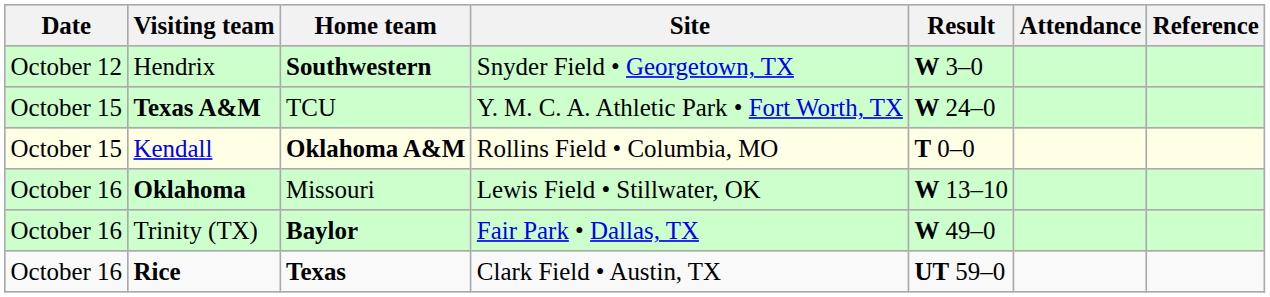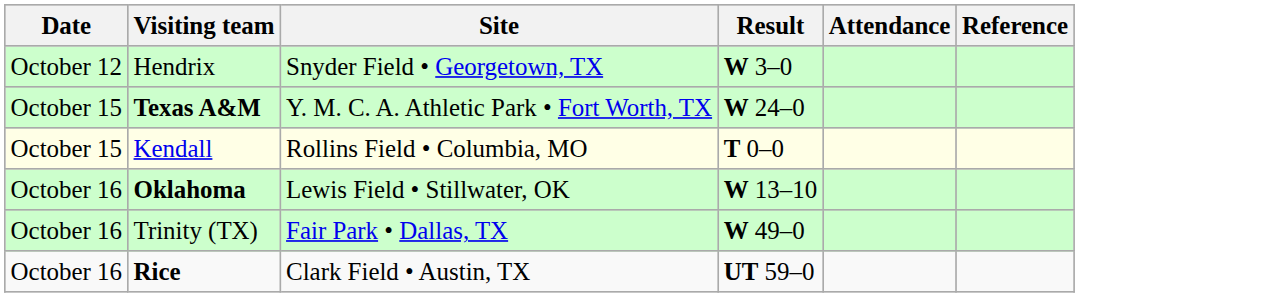 <table class="wikitable" style="font-size:95%;">
 <tr>
 <th>Date</th>
 <th>Visiting team</th>
-<th>Home team</th>
 <th>Site</th>
 <th>Result</th>
 <th>Attendance</th>
 <th class="unsortable">Reference</th>
 </tr>
 <tr bgcolor=ccffcc>
 <td>October 12</td>
 <td>Hendrix</td>
-<td><strong>Southwestern</strong></td>
 <td>Snyder Field • <a href='#'>Georgetown, TX</a></td>
 <td><strong>W</strong> 3–0</td>
 <td></td>
 <td></td>
 </tr>
 <tr bgcolor=ccffcc>
 <td>October 15</td>
 <td><strong>Texas A&M</strong></td>
-<td>TCU</td>
 <td>Y. M. C. A. Athletic Park • <a href='#'>Fort Worth, TX</a></td>
 <td><strong>W</strong> 24–0</td>
 <td></td>
 <td></td>
 </tr>
 <tr bgcolor=ffffe6>
 <td>October 15</td>
 <td><a href='#'>Kendall</a></td>
-<td><strong>Oklahoma A&M</strong></td>
 <td>Rollins Field • Columbia, MO</td>
 <td><strong>T</strong> 0–0</td>
 <td></td>
 <td></td>
 </tr>
 <tr bgcolor=ccffcc>
 <td>October 16</td>
 <td><strong>Oklahoma</strong></td>
-<td>Missouri</td>
 <td>Lewis Field • Stillwater, OK</td>
 <td><strong>W</strong> 13–10</td>
 <td></td>
 <td></td>
 </tr>
 <tr bgcolor=ccffcc>
 <td>October 16</td>
 <td>Trinity (TX)</td>
-<td><strong>Baylor</strong></td>
 <td><a href='#'>Fair Park</a> • <a href='#'>Dallas, TX</a></td>
 <td><strong>W</strong> 49–0</td>
 <td></td>
 <td></td>
 </tr>
 <tr bgcolor=>
 <td>October 16</td>
 <td><strong>Rice</strong></td>
-<td><strong>Texas</strong></td>
 <td>Clark Field • Austin, TX</td>
 <td><strong>UT</strong> 59–0</td>
 <td></td>
 <td></td>
 </tr>
 </table>
